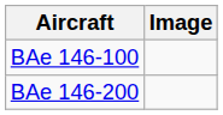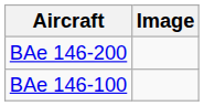 <table class="wikitable sortable">
 <tr>
 <th>Aircraft</th>
 <th>Image</th>
 </tr>
 <tr>
+<td><a href='#'>BAe 146-200</a></td>
+<td></td>
+</tr>
+<tr>
 <td><a href='#'>BAe 146-100</a></td>
 <td></td>
 </tr>
-<tr>
-<td><a href='#'>BAe 146-200</a></td>
-<td></td>
-</tr>
 </table>
